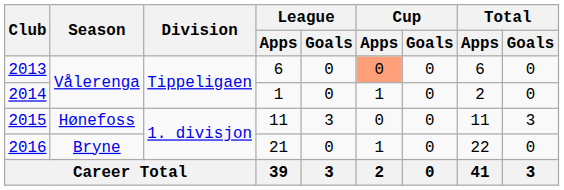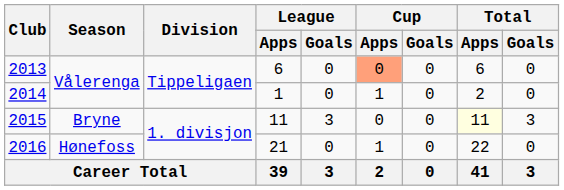 <table class="wikitable" style="text-align: center;">
 <tr>
 <th rowspan="2">Club</th>
 <th rowspan="2">Season</th>
 <th rowspan="2">Division</th>
 <th colspan="2">League</th>
 <th colspan="2">Cup</th>
 <th colspan="2">Total</th>
 </tr>
 <tr>
 <th>Apps</th>
 <th>Goals</th>
 <th>Apps</th>
 <th>Goals</th>
 <th>Apps</th>
 <th>Goals</th>
 </tr>
 <tr>
 <td><a href='#'>2013</a></td>
 <td rowspan="2" valign="center"><a href='#'>Vålerenga</a></td>
 <td rowspan="2" valign="center"><a href='#'>Tippeligaen</a></td>
 <td>6</td>
 <td>0</td>
 <td style="background: lightsalmon;">0</td>
 <td>0</td>
 <td>6</td>
 <td>0</td>
 </tr>
 <tr>
 <td><a href='#'>2014</a></td>
 <td>1</td>
 <td>0</td>
 <td>1</td>
 <td>0</td>
 <td>2</td>
 <td>0</td>
 </tr>
 <tr>
 <td><a href='#'>2015</a></td>
-<td><a href='#'>Hønefoss</a></td>
+<td><a href='#'>Bryne</a></td>
 <td rowspan="2" valign="center"><a href='#'>1. divisjon</a></td>
 <td>11</td>
 <td>3</td>
 <td>0</td>
 <td>0</td>
-<td>11</td>
+<td style="background: lightyellow;">11</td>
 <td>3</td>
 </tr>
 <tr>
 <td><a href='#'>2016</a></td>
-<td><a href='#'>Bryne</a></td>
+<td><a href='#'>Hønefoss</a></td>
 <td>21</td>
 <td>0</td>
 <td>1</td>
 <td>0</td>
 <td>22</td>
 <td>0</td>
 </tr>
 <tr>
 <th colspan="3">Career Total</th>
 <th>39</th>
 <th>3</th>
 <th>2</th>
 <th>0</th>
 <th>41</th>
 <th>3</th>
 </tr>
 </table>
